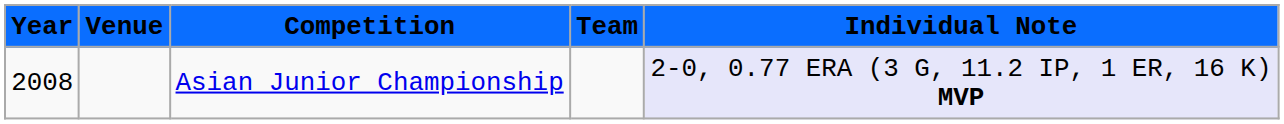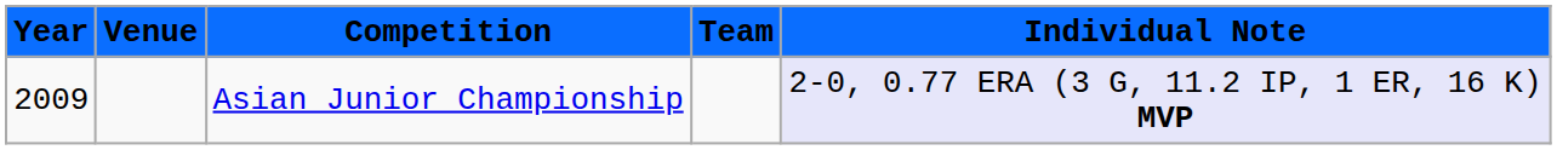 <table class="wikitable">
 <tr>
 <th style="background:#0A6EFF"><span>Year</span></th>
 <th style="background:#0A6EFF"><span>Venue</span></th>
 <th style="background:#0A6EFF"><span>Competition</span></th>
 <th style="background:#0A6EFF"><span>Team</span></th>
 <th style="background:#0A6EFF"><span>Individual Note</span></th>
 </tr>
 <tr>
-<td>2008</td>
+<td>2009</td>
 <td></td>
 <td><a href='#'>Asian Junior Championship</a></td>
 <td style="text-align:center"></td>
 <td style="background: lavender; text-align:center">2-0, 0.77 ERA (3 G, 11.2 IP, 1 ER, 16 K)<br><strong>MVP</strong><br></td>
 </tr>
 </table>
